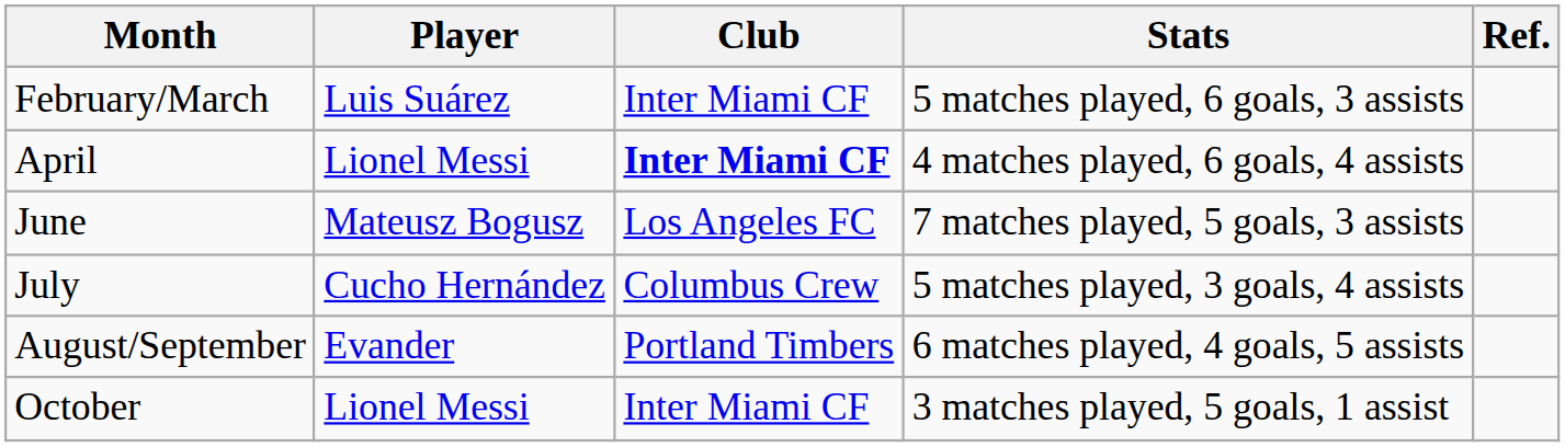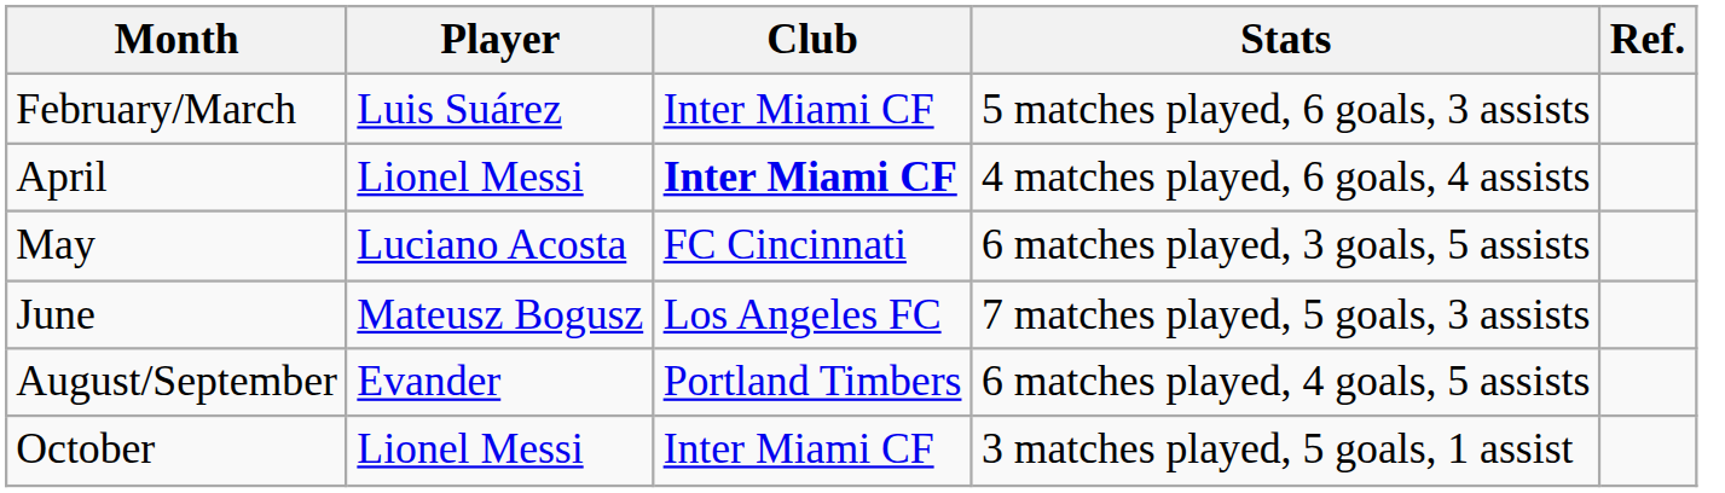 <table class="wikitable">
 <tr>
 <th>Month</th>
 <th>Player</th>
 <th>Club</th>
 <th>Stats</th>
 <th>Ref.</th>
 </tr>
 <tr>
 <td>February/March</td>
 <td> <a href='#'>Luis Suárez</a></td>
 <td><a href='#'>Inter Miami CF</a></td>
 <td>5 matches played, 6 goals, 3 assists</td>
 <td></td>
 </tr>
 <tr>
 <td>April</td>
 <td> <a href='#'>Lionel Messi</a></td>
 <td><strong><a href='#'>Inter Miami CF</a></strong></td>
 <td>4 matches played, 6 goals, 4 assists</td>
 <td></td>
 </tr>
 <tr>
+<td>May</td>
+<td> <a href='#'>Luciano Acosta</a></td>
+<td><a href='#'>FC Cincinnati</a></td>
+<td>6 matches played, 3 goals, 5 assists</td>
+<td></td>
+</tr>
+<tr>
 <td>June</td>
 <td> <a href='#'>Mateusz Bogusz</a></td>
 <td><a href='#'>Los Angeles FC</a></td>
 <td>7 matches played, 5 goals, 3 assists</td>
-<td></td>
-</tr>
-<tr>
-<td>July</td>
-<td> <a href='#'>Cucho Hernández</a></td>
-<td><a href='#'>Columbus Crew</a></td>
-<td>5 matches played, 3 goals, 4 assists</td>
 <td></td>
 </tr>
 <tr>
 <td>August/September</td>
 <td> <a href='#'>Evander</a></td>
 <td><a href='#'>Portland Timbers</a></td>
 <td>6 matches played, 4 goals, 5 assists</td>
 <td></td>
 </tr>
 <tr>
 <td>October</td>
 <td> <a href='#'>Lionel Messi</a></td>
 <td><a href='#'>Inter Miami CF</a></td>
 <td>3 matches played, 5 goals, 1 assist</td>
 <td></td>
 </tr>
 </table>
